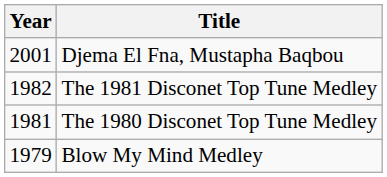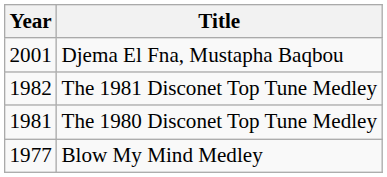 <table class="wikitable">
 <tr>
 <th>Year</th>
 <th>Title</th>
 </tr>
 <tr>
 <td>2001</td>
 <td>Djema El Fna, Mustapha Baqbou</td>
 </tr>
 <tr>
 <td>1982</td>
 <td>The 1981 Disconet Top Tune Medley</td>
 </tr>
 <tr>
 <td>1981</td>
 <td>The 1980 Disconet Top Tune Medley</td>
 </tr>
 <tr>
-<td>1979</td>
+<td>1977</td>
 <td>Blow My Mind Medley</td>
 </tr>
 </table>
